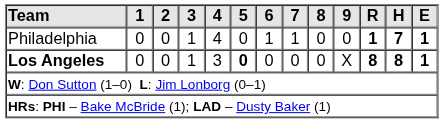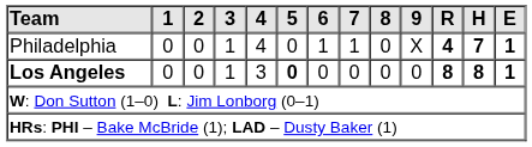 <table border=1 cellspacing=0 width=425 style="margin-left:3em;">
 <tr style="text-align:center; background-color:#e6e6e6;">
 <th align=left width=28%>Team</th>
 <th width=6%>1</th>
 <th width=6%>2</th>
 <th width=6%>3</th>
 <th width=6%>4</th>
 <th width=6%>5</th>
 <th width=6%>6</th>
 <th width=6%>7</th>
 <th width=6%>8</th>
 <th width=6%>9</th>
 <th width=6%>R</th>
 <th width=6%>H</th>
 <th width=6%>E</th>
 </tr>
 <tr style="text-align:center;">
 <td align=left>Philadelphia</td>
 <td>0</td>
 <td>0</td>
 <td>1</td>
 <td>4</td>
 <td>0</td>
 <td>1</td>
 <td>1</td>
 <td>0</td>
-<td>0</td>
-<td><strong>1</strong></td>
+<td>X</td>
+<td><strong>4</strong></td>
 <td><strong>7</strong></td>
 <td><strong>1</strong></td>
 </tr>
 <tr style="text-align:center;">
 <td align=left><strong>Los Angeles</strong></td>
 <td>0</td>
 <td>0</td>
 <td>1</td>
 <td>3</td>
 <td><strong>0</strong></td>
 <td>0</td>
 <td>0</td>
 <td>0</td>
-<td>X</td>
+<td>0</td>
 <td><strong>8</strong></td>
 <td><strong>8</strong></td>
 <td><strong>1</strong></td>
 </tr>
 <tr style="text-align:left;">
 <td colspan=13><small><strong>W</strong>: <a href='#'>Don Sutton</a> (1–0)  <strong>L</strong>: <a href='#'>Jim Lonborg</a> (0–1)  </small></td>
 </tr>
 <tr style="text-align:left;">
 <td colspan=13><small><strong>HRs</strong>: <strong>PHI</strong> – <a href='#'>Bake McBride</a> (1); <strong>LAD</strong> – <a href='#'>Dusty Baker</a> (1)</small></td>
 </tr>
 </table>
